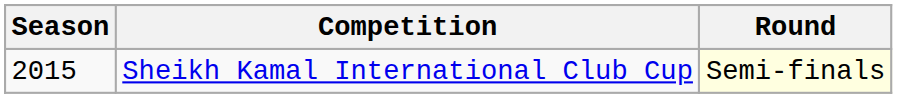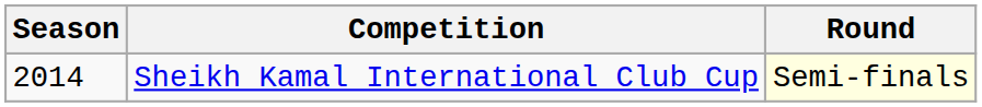 <table class="wikitable">
 <tr>
 <th>Season</th>
 <th>Competition</th>
 <th>Round</th>
 </tr>
 <tr>
-<td rowspan="1">2015</td>
+<td rowspan="1">2014</td>
 <td rowspan="1"><a href='#'>Sheikh Kamal International Club Cup</a></td>
 <td rowspan="1" style="background: lightyellow;">Semi-finals</td>
 </tr>
 </table>
